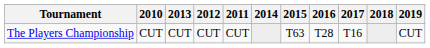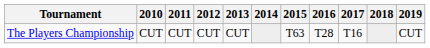 <table class="wikitable" style="font-size:95%;text-align:center;">
 <tr>
 <th>Tournament</th>
 <th>2010</th>
+<th>2011</th>
+<th>2012</th>
 <th>2013</th>
-<th>2012</th>
-<th>2011</th>
 <th>2014</th>
 <th>2015</th>
 <th>2016</th>
 <th>2017</th>
 <th>2018</th>
 <th>2019</th>
 </tr>
 <tr>
 <td align=left><a href='#'>The Players Championship</a></td>
 <td>CUT</td>
 <td>CUT</td>
 <td>CUT</td>
 <td>CUT</td>
 <td style="background:#eeeeee;"></td>
 <td>T63</td>
 <td>T28</td>
 <td>T16</td>
 <td style="background:#eeeeee;"></td>
 <td>CUT</td>
 </tr>
 </table>
